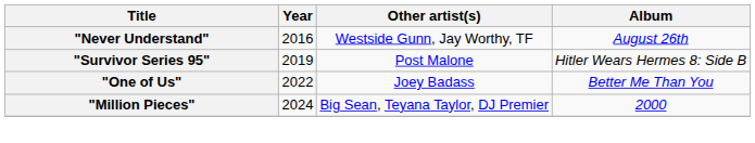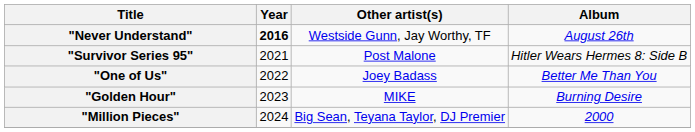 <table class="wikitable plainrowheaders" style="text-align:center;">
 <tr>
 <th scope="col" style="width:19em;">Title</th>
 <th scope="col">Year</th>
 <th scope="col">Other artist(s)</th>
 <th scope="col">Album</th>
 </tr>
 <tr>
 <th scope="row">"Never Understand"</th>
-<td>2016</td>
+<td><strong>2016</strong></td>
 <td><a href='#'>Westside Gunn</a>, Jay Worthy, TF</td>
 <td><em><a href='#'>August 26th</a></em></td>
 </tr>
 <tr>
 <th scope="row">"Survivor Series 95"</th>
-<td>2019</td>
+<td>2021</td>
 <td><a href='#'>Post Malone</a></td>
 <td><em>Hitler Wears Hermes 8: Side B</em></td>
 </tr>
 <tr>
 <th scope="row">"One of Us"</th>
 <td>2022</td>
 <td><a href='#'>Joey Badass</a></td>
 <td><em><a href='#'>Better Me Than You</a></em></td>
 </tr>
 <tr>
+<th scope="row">"Golden Hour"</th>
+<td>2023</td>
+<td><a href='#'> MIKE</a></td>
+<td><em><a href='#'>Burning Desire</a></em></td>
+</tr>
+<tr>
 <th scope="row">"Million Pieces"</th>
 <td>2024</td>
 <td><a href='#'>Big Sean</a>, <a href='#'>Teyana Taylor</a>, <a href='#'>DJ Premier</a></td>
 <td><em><a href='#'>2000</a></em></td>
 </tr>
 <tr>
 </tr>
 </table>
